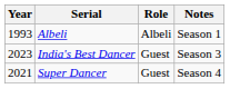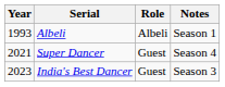 <table class="wikitable sortable">
 <tr>
 <th>Year</th>
 <th>Serial</th>
 <th>Role</th>
 <th>Notes</th>
 </tr>
 <tr>
 <td>1993</td>
 <td><em><a href='#'>Albeli</a></em></td>
 <td>Albeli</td>
 <td>Season 1</td>
 </tr>
 <tr>
+<td>2021</td>
+<td><em><a href='#'>Super Dancer</a></em></td>
+<td>Guest</td>
+<td>Season 4</td>
+</tr>
+<tr>
 <td>2023</td>
 <td><em><a href='#'>India's Best Dancer</a></em></td>
 <td>Guest</td>
 <td>Season 3</td>
 </tr>
-<tr>
-<td>2021</td>
-<td><em><a href='#'>Super Dancer</a></em></td>
-<td>Guest</td>
-<td>Season 4</td>
-</tr>
 </table>
